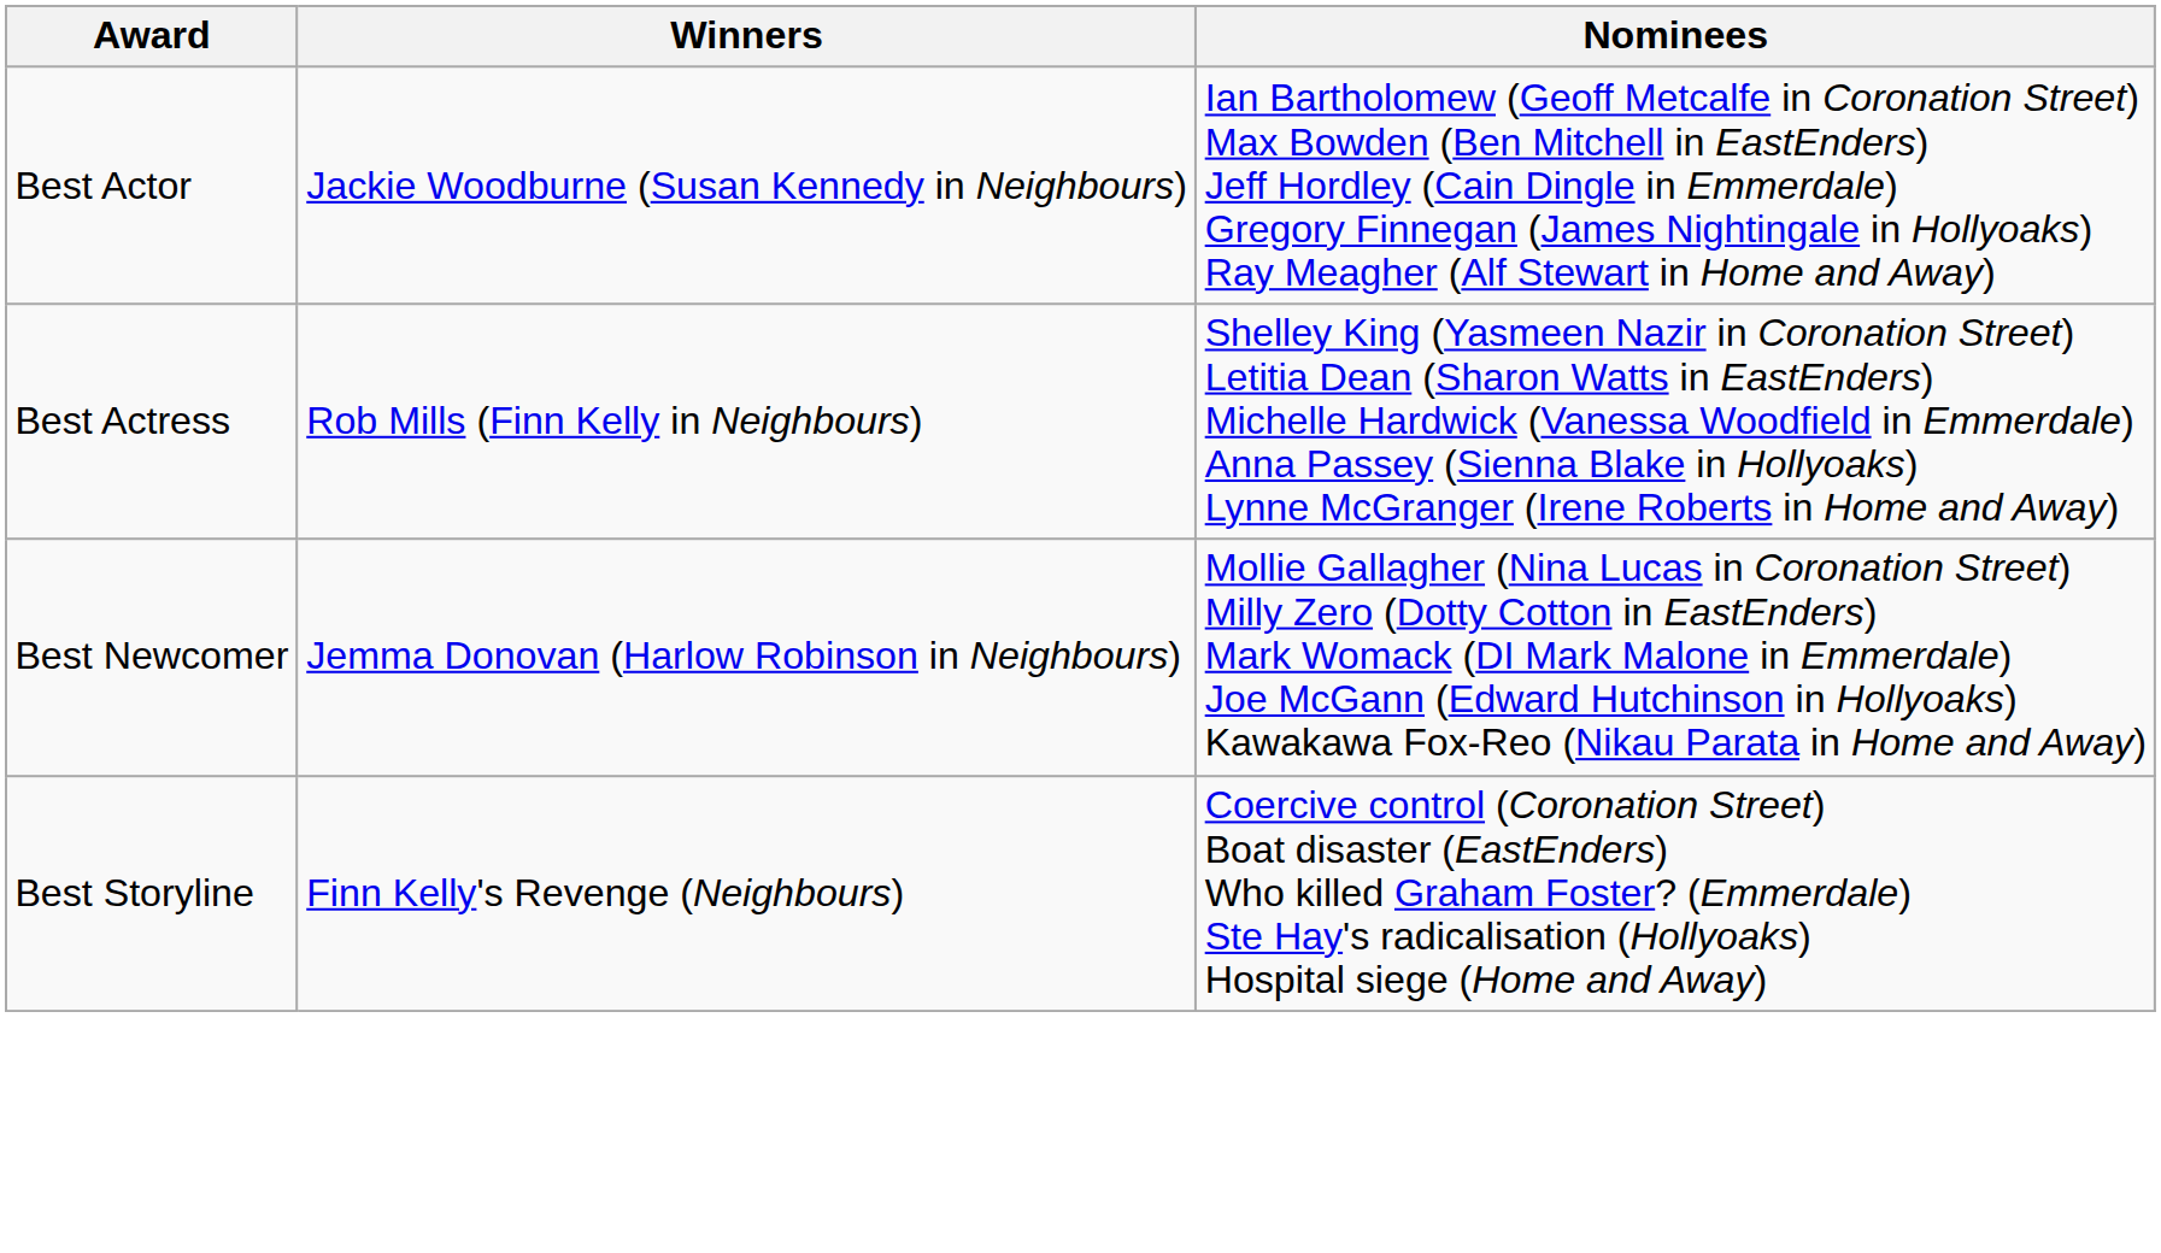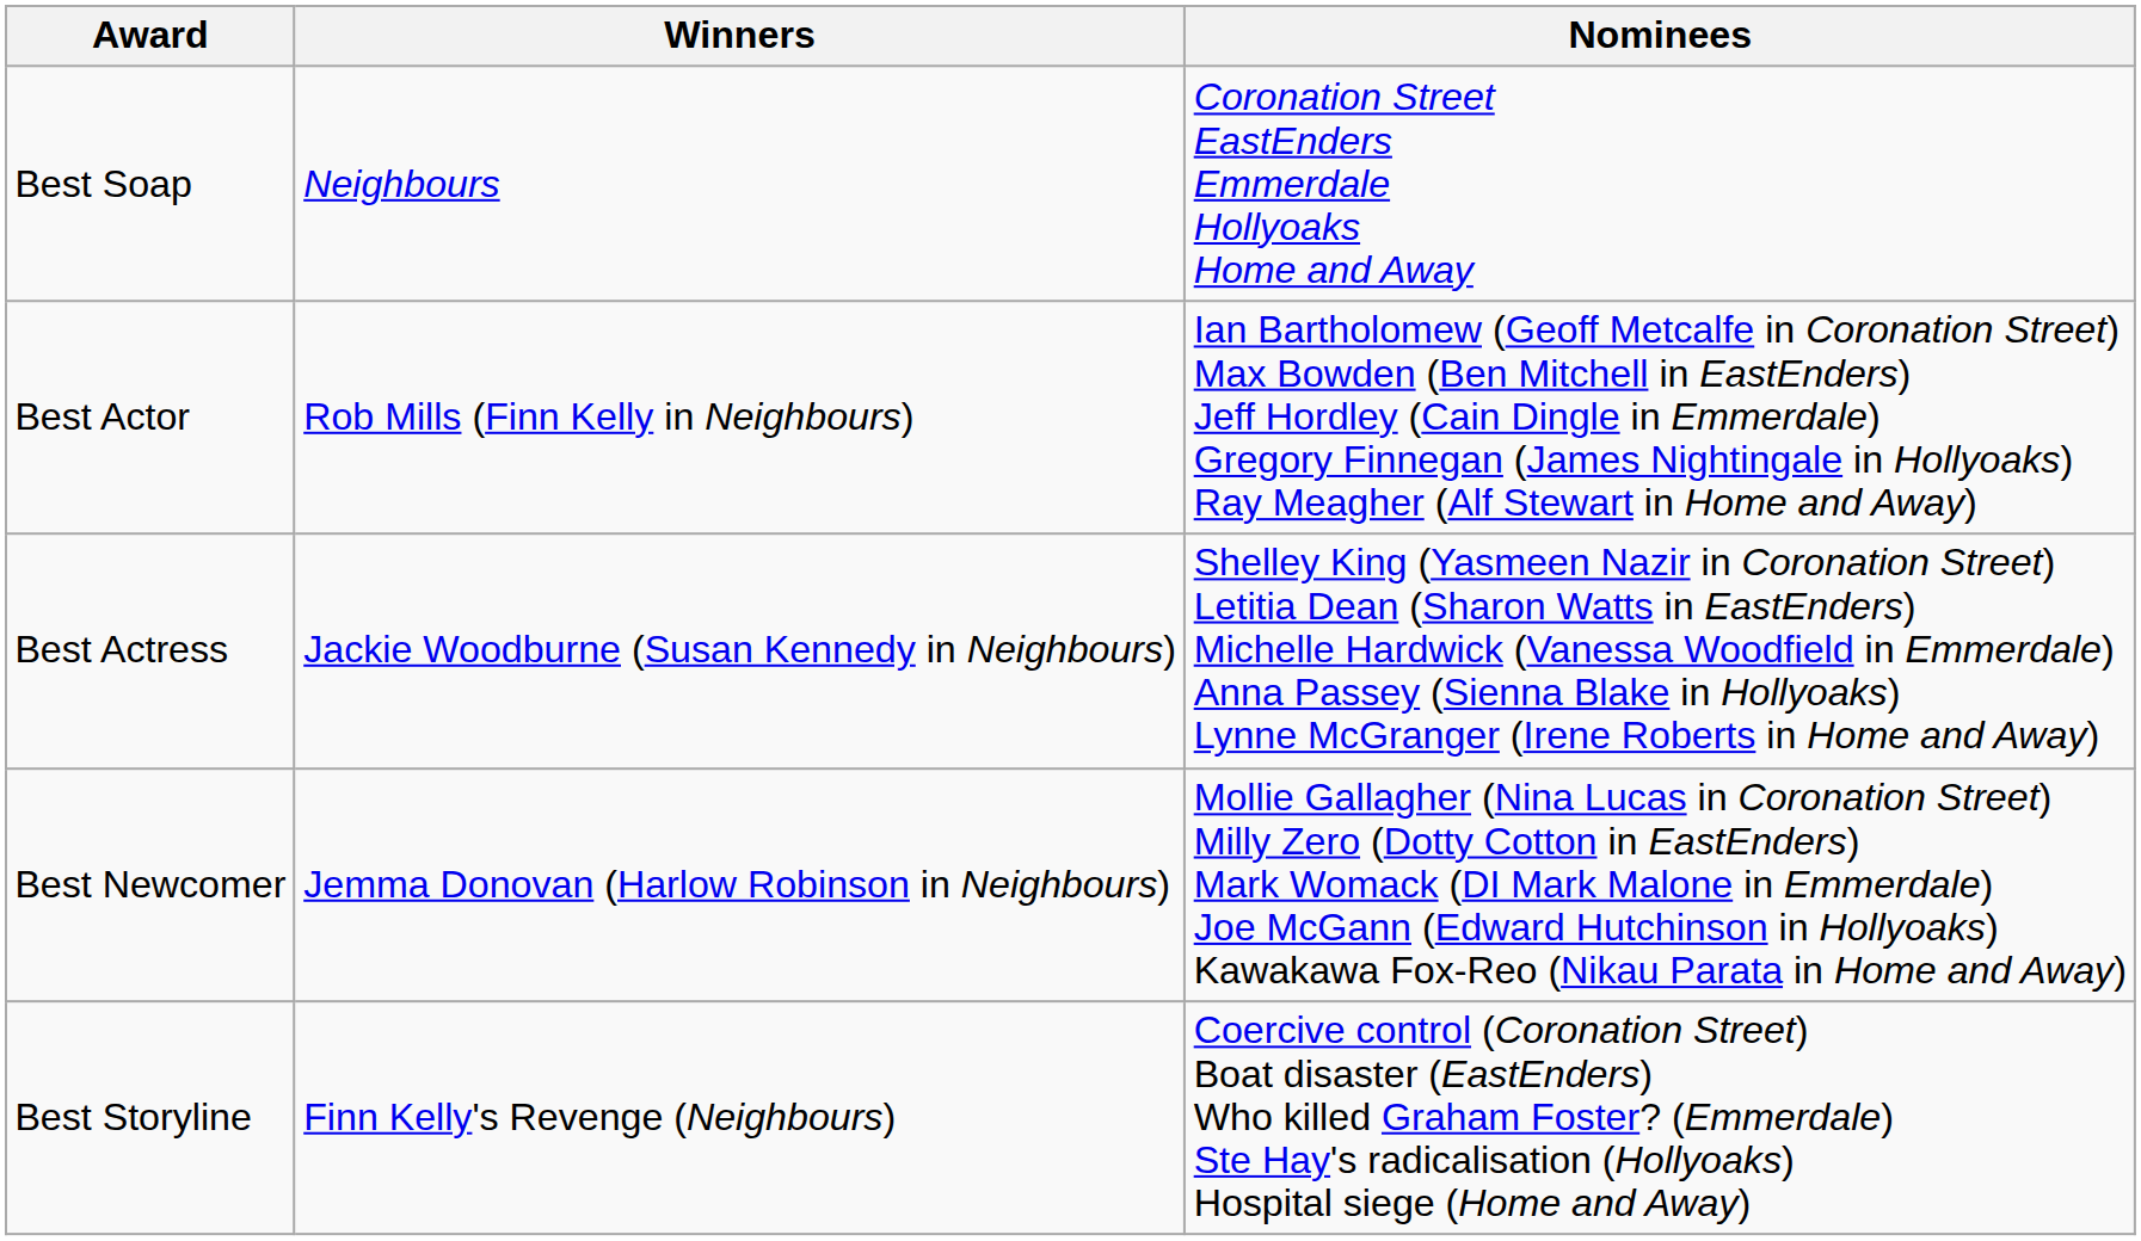 <table class="wikitable">
 <tr>
 <th>Award</th>
 <th>Winners</th>
 <th>Nominees</th>
 </tr>
 <tr>
+<td>Best Soap</td>
+<td><em><a href='#'>Neighbours</a></em></td>
+<td><em><a href='#'>Coronation Street</a></em> <br><em><a href='#'>EastEnders</a></em> <br><em><a href='#'>Emmerdale</a></em> <br><em><a href='#'>Hollyoaks</a></em> <br><em><a href='#'>Home and Away</a></em></td>
+</tr>
+<tr>
 <td>Best Actor</td>
-<td><a href='#'>Jackie Woodburne</a> (<a href='#'>Susan Kennedy</a> in <em>Neighbours</em>)</td>
+<td><a href='#'>Rob Mills</a> (<a href='#'>Finn Kelly</a> in <em>Neighbours</em>)</td>
 <td><a href='#'>Ian Bartholomew</a> (<a href='#'>Geoff Metcalfe</a> in <em>Coronation Street</em>) <br><a href='#'>Max Bowden</a> (<a href='#'>Ben Mitchell</a> in <em>EastEnders</em>) <br><a href='#'>Jeff Hordley</a> (<a href='#'>Cain Dingle</a> in <em>Emmerdale</em>) <br><a href='#'>Gregory Finnegan</a> (<a href='#'>James Nightingale</a> in <em>Hollyoaks</em>) <br><a href='#'>Ray Meagher</a> (<a href='#'>Alf Stewart</a> in <em>Home and Away</em>)</td>
 </tr>
 <tr>
 <td>Best Actress</td>
-<td><a href='#'>Rob Mills</a> (<a href='#'>Finn Kelly</a> in <em>Neighbours</em>)</td>
+<td><a href='#'>Jackie Woodburne</a> (<a href='#'>Susan Kennedy</a> in <em>Neighbours</em>)</td>
 <td><a href='#'>Shelley King</a> (<a href='#'>Yasmeen Nazir</a> in <em>Coronation Street</em>) <br><a href='#'>Letitia Dean</a> (<a href='#'>Sharon Watts</a> in <em>EastEnders</em>) <br><a href='#'>Michelle Hardwick</a> (<a href='#'>Vanessa Woodfield</a> in <em>Emmerdale</em>) <br><a href='#'>Anna Passey</a> (<a href='#'>Sienna Blake</a> in <em>Hollyoaks</em>) <br><a href='#'>Lynne McGranger</a> (<a href='#'>Irene Roberts</a> in <em>Home and Away</em>)</td>
 </tr>
 <tr>
 <td>Best Newcomer</td>
 <td><a href='#'>Jemma Donovan</a> (<a href='#'>Harlow Robinson</a> in <em>Neighbours</em>)</td>
 <td><a href='#'>Mollie Gallagher</a> (<a href='#'>Nina Lucas</a> in <em>Coronation Street</em>) <br><a href='#'>Milly Zero</a> (<a href='#'>Dotty Cotton</a> in <em>EastEnders</em>) <br><a href='#'>Mark Womack</a> (<a href='#'>DI Mark Malone</a> in <em>Emmerdale</em>) <br><a href='#'>Joe McGann</a> (<a href='#'>Edward Hutchinson</a> in <em>Hollyoaks</em>) <br>Kawakawa Fox-Reo (<a href='#'>Nikau Parata</a> in <em>Home and Away</em>)</td>
 </tr>
 <tr>
 <td>Best Storyline</td>
 <td><a href='#'>Finn Kelly</a>'s Revenge (<em>Neighbours</em>)</td>
 <td><a href='#'>Coercive control</a> (<em>Coronation Street</em>) <br>Boat disaster (<em>EastEnders</em>) <br>Who killed <a href='#'>Graham Foster</a>? (<em>Emmerdale</em>) <br><a href='#'>Ste Hay</a>'s radicalisation (<em>Hollyoaks</em>) <br>Hospital siege (<em>Home and Away</em>)</td>
 </tr>
 </table>
